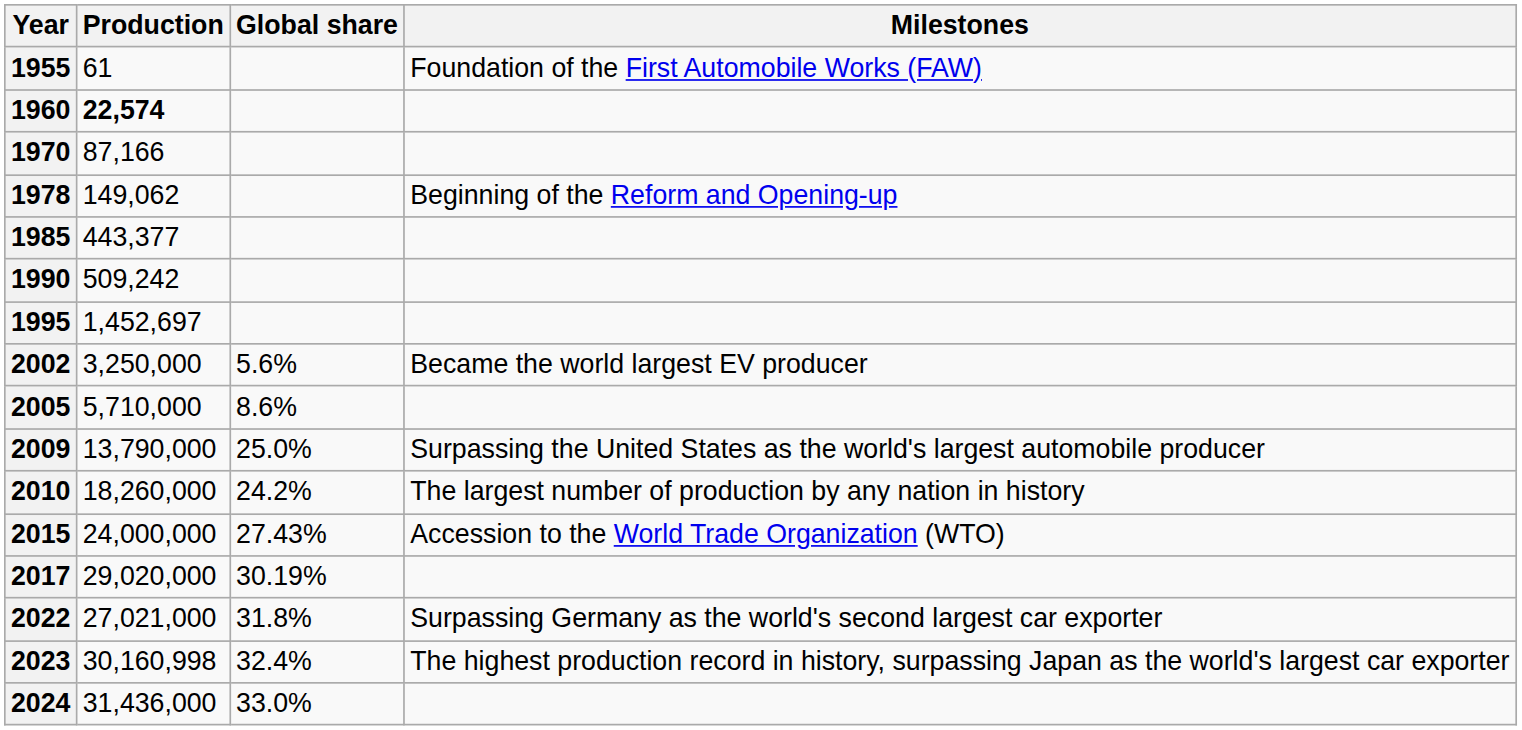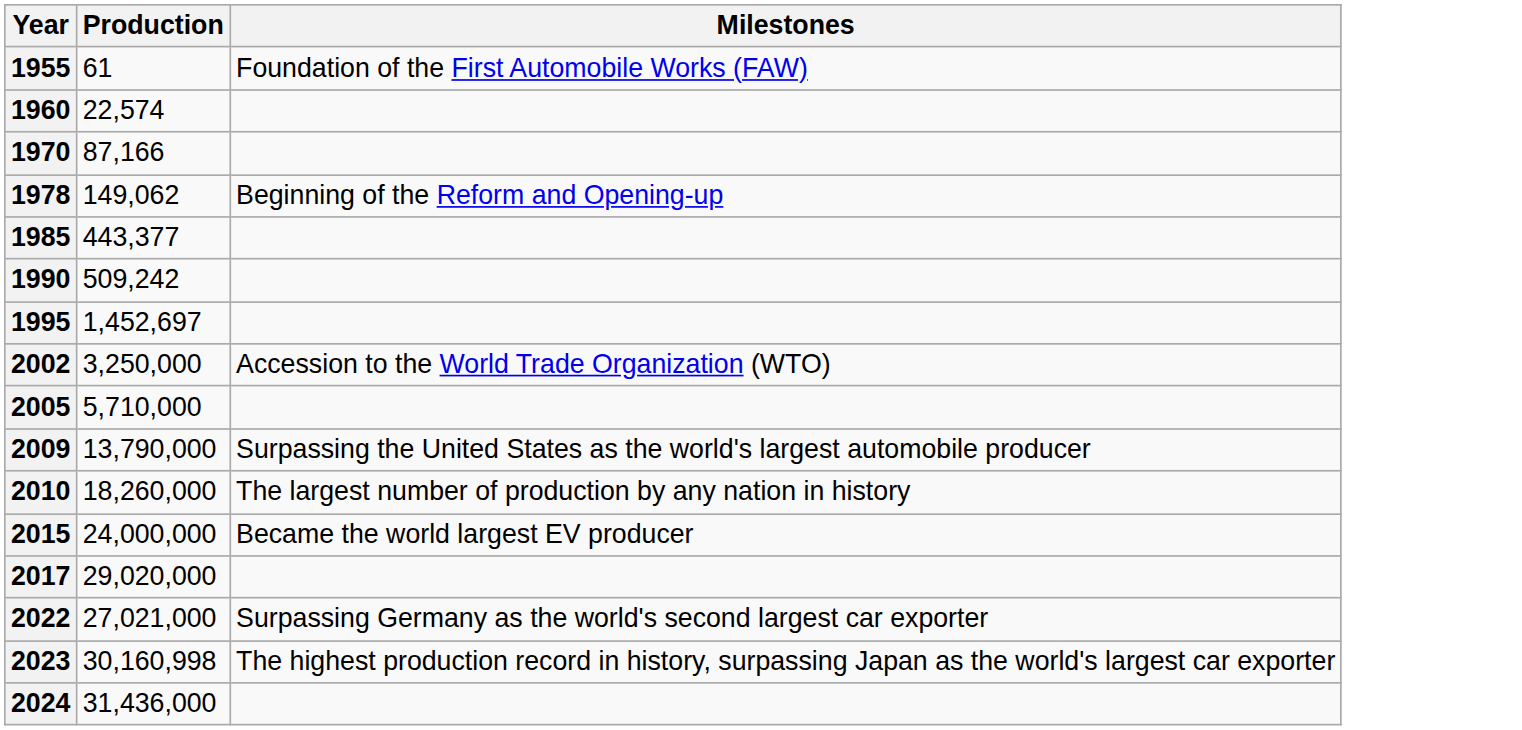 <table class="wikitable">
 <tr>
 <th>Year</th>
 <th>Production</th>
-<th>Global share</th>
 <th>Milestones</th>
 </tr>
 <tr>
 <th>1955</th>
 <td>61</td>
-<td></td>
 <td>Foundation of the <a href='#'>First Automobile Works (FAW)</a></td>
 </tr>
 <tr>
 <th>1960</th>
-<td><strong>22,574</strong></td>
-<td></td>
+<td>22,574</td>
 <td></td>
 </tr>
 <tr>
 <th>1970</th>
 <td>87,166</td>
 <td></td>
-<td></td>
 </tr>
 <tr>
 <th>1978</th>
 <td>149,062</td>
-<td></td>
 <td>Beginning of the <a href='#'>Reform and Opening-up</a></td>
 </tr>
 <tr>
 <th>1985</th>
 <td>443,377</td>
 <td></td>
-<td></td>
 </tr>
 <tr>
 <th>1990</th>
 <td>509,242</td>
-<td></td>
 <td></td>
 </tr>
 <tr>
 <th>1995</th>
 <td>1,452,697</td>
 <td></td>
-<td></td>
 </tr>
 <tr>
 <th>2002</th>
 <td>3,250,000</td>
-<td>5.6%</td>
-<td>Became the world largest EV producer</td>
+<td>Accession to the <a href='#'>World Trade Organization</a> (WTO)</td>
 </tr>
 <tr>
 <th>2005</th>
 <td>5,710,000</td>
-<td>8.6%</td>
 <td></td>
 </tr>
 <tr>
 <th>2009</th>
 <td>13,790,000</td>
-<td>25.0%</td>
 <td>Surpassing the United States as the world's largest automobile producer</td>
 </tr>
 <tr>
 <th>2010</th>
 <td>18,260,000</td>
-<td>24.2%</td>
 <td>The largest number of production by any nation in history</td>
 </tr>
 <tr>
 <th>2015</th>
 <td>24,000,000</td>
-<td>27.43%</td>
-<td>Accession to the <a href='#'>World Trade Organization</a> (WTO)</td>
+<td>Became the world largest EV producer</td>
 </tr>
 <tr>
 <th>2017</th>
 <td>29,020,000</td>
-<td>30.19%</td>
 <td></td>
 </tr>
 <tr>
 <th>2022</th>
 <td>27,021,000</td>
-<td>31.8%</td>
 <td>Surpassing Germany as the world's second largest car exporter</td>
 </tr>
 <tr>
 <th>2023</th>
 <td>30,160,998</td>
-<td>32.4%</td>
 <td>The highest production record in history, surpassing Japan as the world's largest car exporter</td>
 </tr>
 <tr>
 <th>2024</th>
 <td>31,436,000</td>
-<td>33.0%</td>
 <td></td>
 </tr>
 </table>
